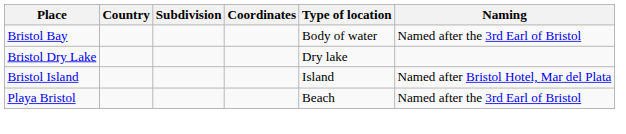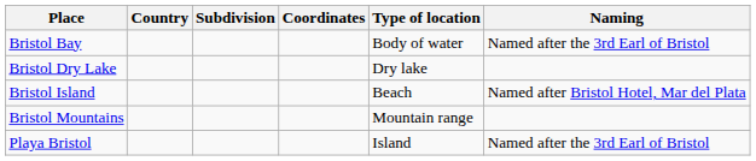 <table class="wikitable sortable">
 <tr>
 <th>Place</th>
 <th>Country</th>
 <th>Subdivision</th>
 <th>Coordinates</th>
 <th>Type of location</th>
 <th>Naming</th>
 </tr>
 <tr>
 <td><a href='#'>Bristol Bay</a></td>
 <td></td>
 <td></td>
 <td></td>
 <td>Body of water</td>
 <td>Named after the <a href='#'>3rd Earl of Bristol</a></td>
 </tr>
 <tr>
 <td><a href='#'>Bristol Dry Lake</a></td>
 <td></td>
 <td></td>
 <td></td>
 <td>Dry lake</td>
 <td></td>
 </tr>
 <tr>
 <td><a href='#'>Bristol Island</a></td>
 <td></td>
 <td></td>
 <td></td>
-<td>Island</td>
+<td>Beach</td>
 <td>Named after <a href='#'>Bristol Hotel, Mar del Plata</a></td>
+</tr>
+<tr>
+<td><a href='#'>Bristol Mountains</a></td>
+<td></td>
+<td></td>
+<td></td>
+<td>Mountain range</td>
+<td></td>
 </tr>
 <tr>
 <td><a href='#'>Playa Bristol</a></td>
 <td></td>
 <td></td>
 <td></td>
-<td>Beach</td>
+<td>Island</td>
 <td>Named after the <a href='#'>3rd Earl of Bristol</a></td>
 </tr>
 </table>
